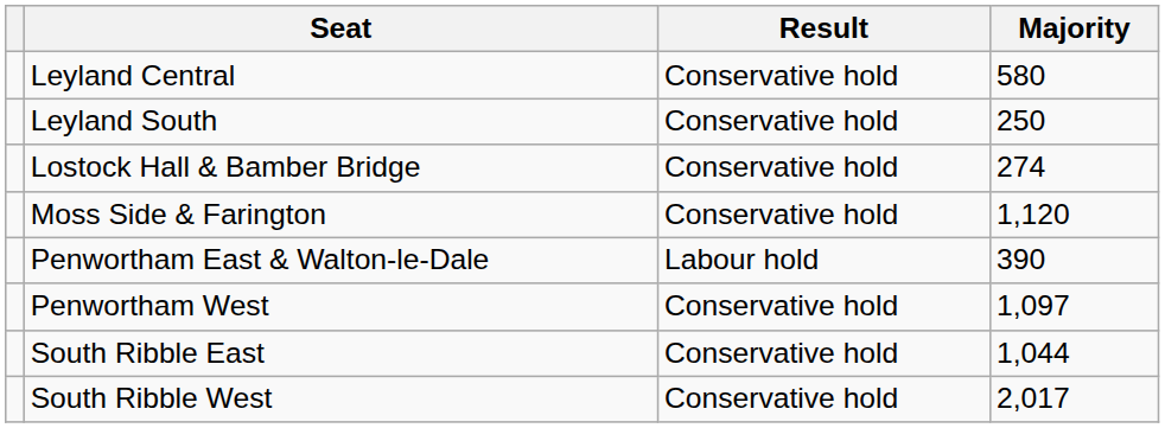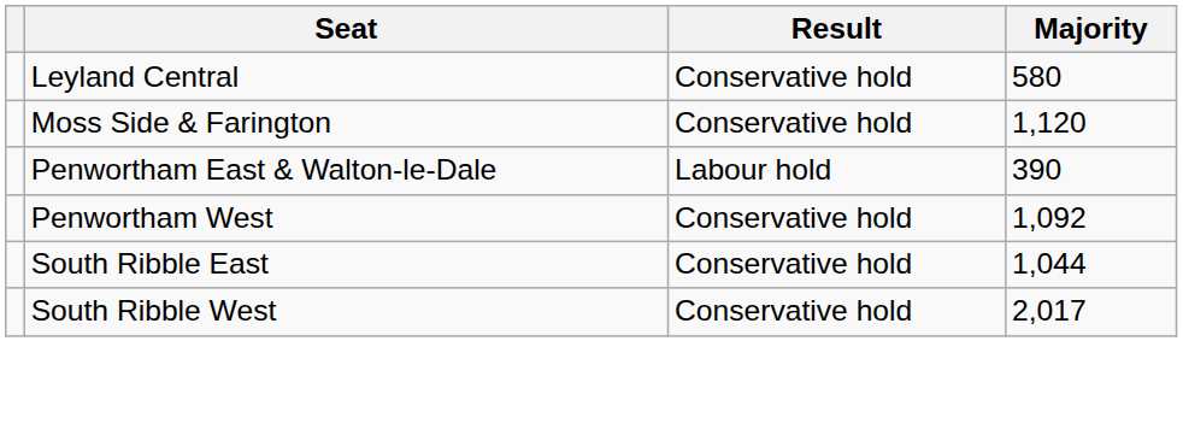 <table class="wikitable" style="right; width:50%">
 <tr>
 <th></th>
 <th>Seat</th>
 <th>Result</th>
 <th>Majority</th>
 </tr>
 <tr>
 <td></td>
 <td>Leyland Central</td>
 <td>Conservative hold</td>
 <td>580</td>
-</tr>
-<tr>
-<td></td>
-<td>Leyland South</td>
-<td>Conservative hold</td>
-<td>250</td>
-</tr>
-<tr>
-<td></td>
-<td>Lostock Hall & Bamber Bridge</td>
-<td>Conservative hold</td>
-<td>274</td>
 </tr>
 <tr>
 <td></td>
 <td>Moss Side & Farington</td>
 <td>Conservative hold</td>
 <td>1,120</td>
 </tr>
 <tr>
 <td></td>
 <td>Penwortham East & Walton-le-Dale</td>
 <td>Labour hold</td>
 <td>390</td>
 </tr>
 <tr>
 <td></td>
 <td>Penwortham West</td>
 <td>Conservative hold</td>
-<td>1,097</td>
+<td>1,092</td>
 </tr>
 <tr>
 <td></td>
 <td>South Ribble East</td>
 <td>Conservative hold</td>
 <td>1,044</td>
 </tr>
 <tr>
 <td></td>
 <td>South Ribble West</td>
 <td>Conservative hold</td>
 <td>2,017</td>
 </tr>
 </table>
